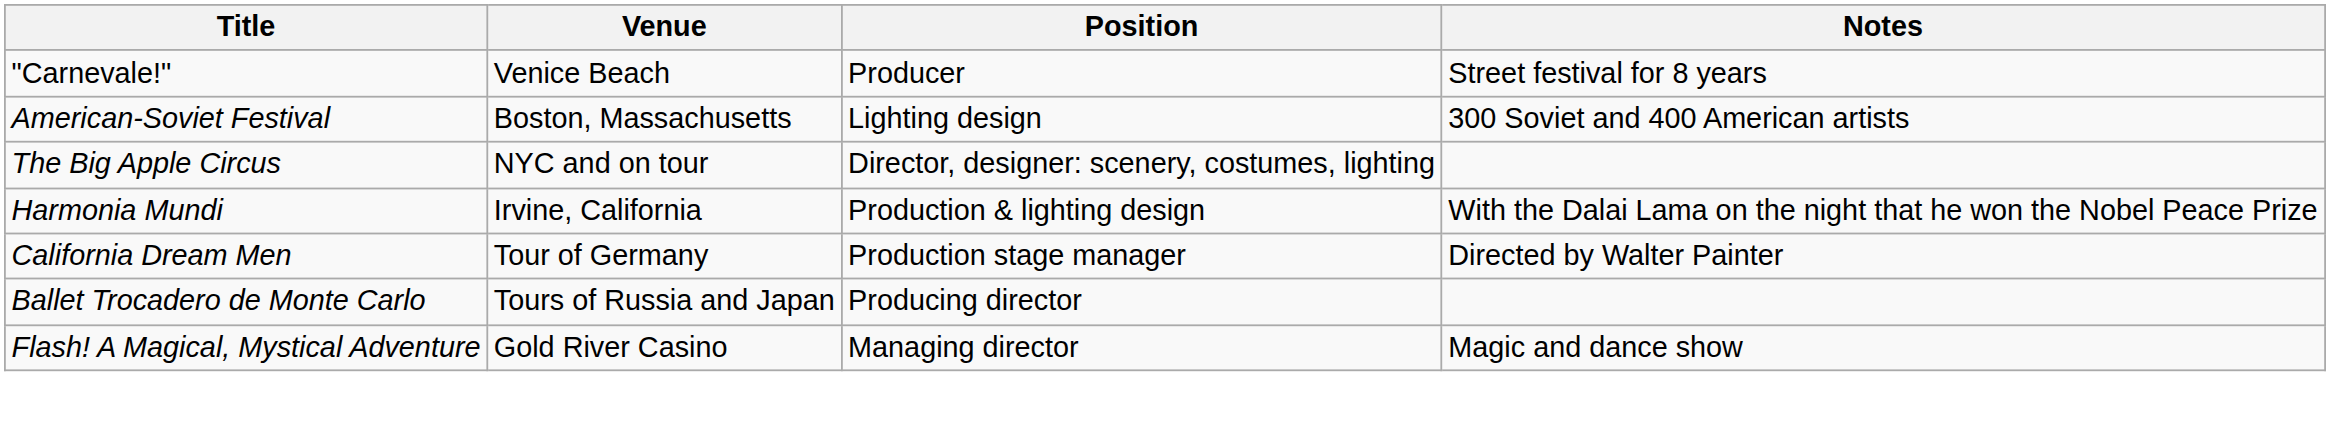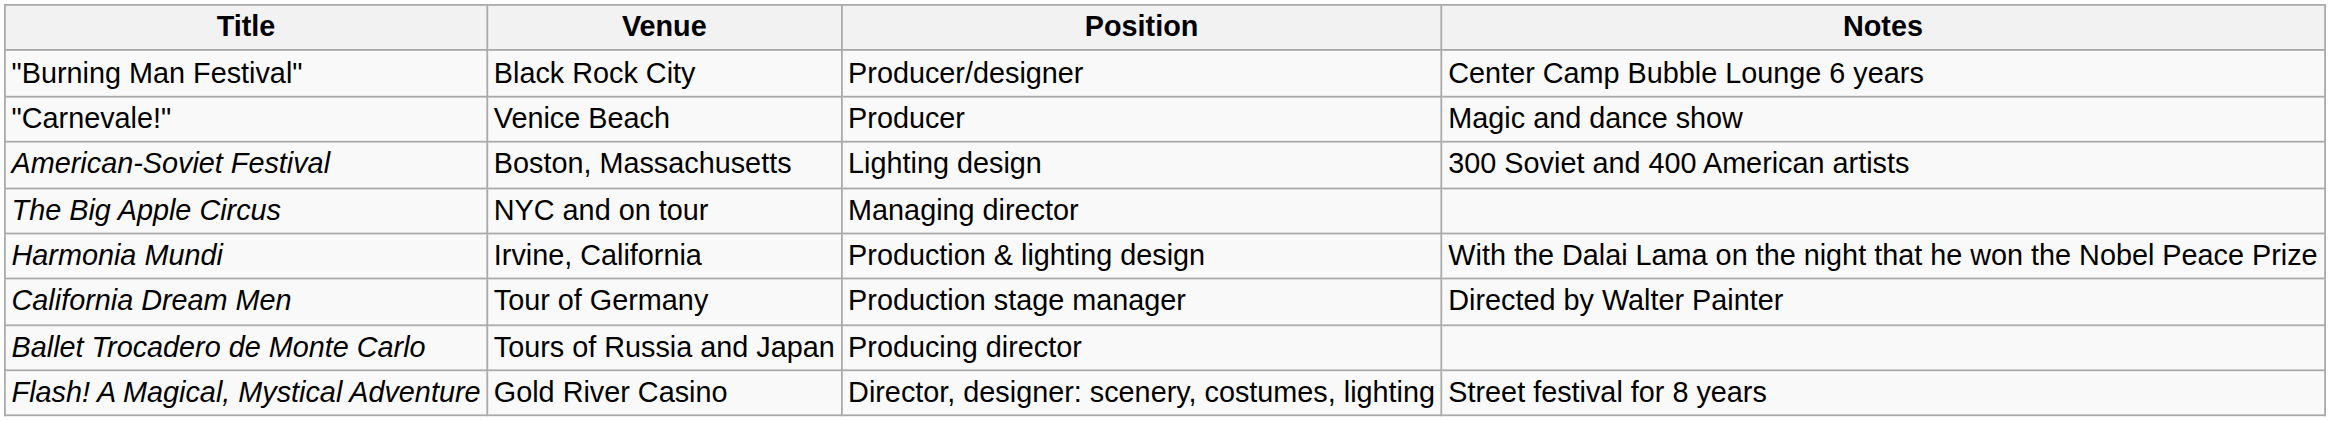 <table class="wikitable sortable">
 <tr>
 <th>Title</th>
 <th>Venue</th>
 <th>Position</th>
 <th>Notes</th>
 </tr>
 <tr>
+<td>"Burning Man Festival"</td>
+<td>Black Rock City</td>
+<td>Producer/designer</td>
+<td>Center Camp Bubble Lounge 6 years</td>
+</tr>
+<tr>
 <td>"Carnevale!" </td>
 <td>Venice Beach</td>
 <td>Producer</td>
-<td>Street festival for 8 years</td>
+<td>Magic and dance show</td>
 </tr>
 <tr>
 <td><em>American-Soviet Festival</em> </td>
 <td>Boston, Massachusetts</td>
 <td>Lighting design</td>
 <td>300 Soviet and 400 American artists</td>
 </tr>
 <tr>
 <td><em>The Big Apple Circus</em></td>
 <td>NYC and on tour</td>
-<td>Director, designer: scenery, costumes, lighting</td>
+<td>Managing director</td>
 <td></td>
 </tr>
 <tr>
 <td><em>Harmonia Mundi</em></td>
 <td>Irvine, California</td>
 <td>Production & lighting design</td>
 <td>With the Dalai Lama on the night that he won the Nobel Peace Prize</td>
 </tr>
 <tr>
 <td><em>California Dream Men</em></td>
 <td>Tour of Germany</td>
 <td>Production stage manager</td>
 <td>Directed by Walter Painter</td>
 </tr>
 <tr>
 <td><em>Ballet Trocadero de Monte Carlo</em></td>
 <td>Tours of Russia and Japan</td>
 <td>Producing director</td>
 <td></td>
 </tr>
 <tr>
 <td><em>Flash! A Magical, Mystical Adventure</em> </td>
 <td>Gold River Casino</td>
-<td>Managing director</td>
-<td>Magic and dance show</td>
+<td>Director, designer: scenery, costumes, lighting</td>
+<td>Street festival for 8 years</td>
 </tr>
 </table>
